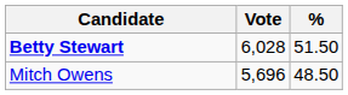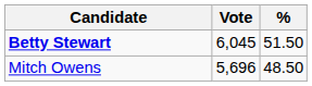 <table class="wikitable">
 <tr>
 <th bgcolor="#DDDDFF" width="200px">Candidate</th>
 <th bgcolor="#DDDDFF">Vote</th>
 <th bgcolor="#DDDDFF">%</th>
 </tr>
 <tr>
 <td><strong><a href='#'>Betty Stewart</a></strong></td>
-<td>6,028</td>
+<td>6,045</td>
 <td>51.50</td>
 </tr>
 <tr>
 <td><a href='#'>Mitch Owens</a></td>
 <td>5,696</td>
 <td>48.50</td>
 </tr>
 </table>
